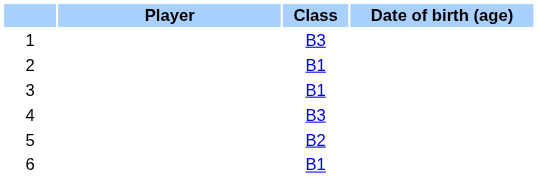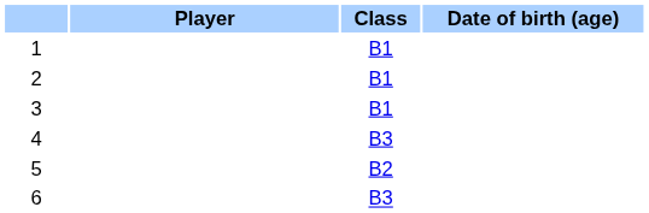 <table class="sortable" border="0" cellspacing="2" cellpadding="2">
 <tr style="background-color:#AAD0FF">
 <th width=8%></th>
 <th width=34%>Player</th>
 <th width=10%>Class</th>
 <th width=28%>Date of birth (age)</th>
 </tr>
 <tr>
 <td style="text-align: center;">1</td>
 <td></td>
-<td style="text-align: center;"><a href='#'>B3</a></td>
+<td style="text-align: center;"><a href='#'>B1</a></td>
 <td style="text-align: center;"></td>
 </tr>
 <tr>
 <td style="text-align: center;">2</td>
 <td></td>
 <td style="text-align: center;"><a href='#'>B1</a></td>
 <td style="text-align: center;"></td>
 </tr>
 <tr>
 <td style="text-align: center;">3</td>
 <td></td>
 <td style="text-align: center;"><a href='#'>B1</a></td>
 <td style="text-align: center;"></td>
 </tr>
 <tr>
 <td style="text-align: center;">4</td>
 <td></td>
 <td style="text-align: center;"><a href='#'>B3</a></td>
 <td style="text-align: center;"></td>
 </tr>
 <tr>
 <td style="text-align: center;">5</td>
 <td></td>
 <td style="text-align: center;"><a href='#'>B2</a></td>
 <td style="text-align: center;"></td>
 </tr>
 <tr>
 <td style="text-align: center;">6</td>
 <td></td>
-<td style="text-align: center;"><a href='#'>B1</a></td>
+<td style="text-align: center;"><a href='#'>B3</a></td>
 <td style="text-align: center;"></td>
 </tr>
 </table>
